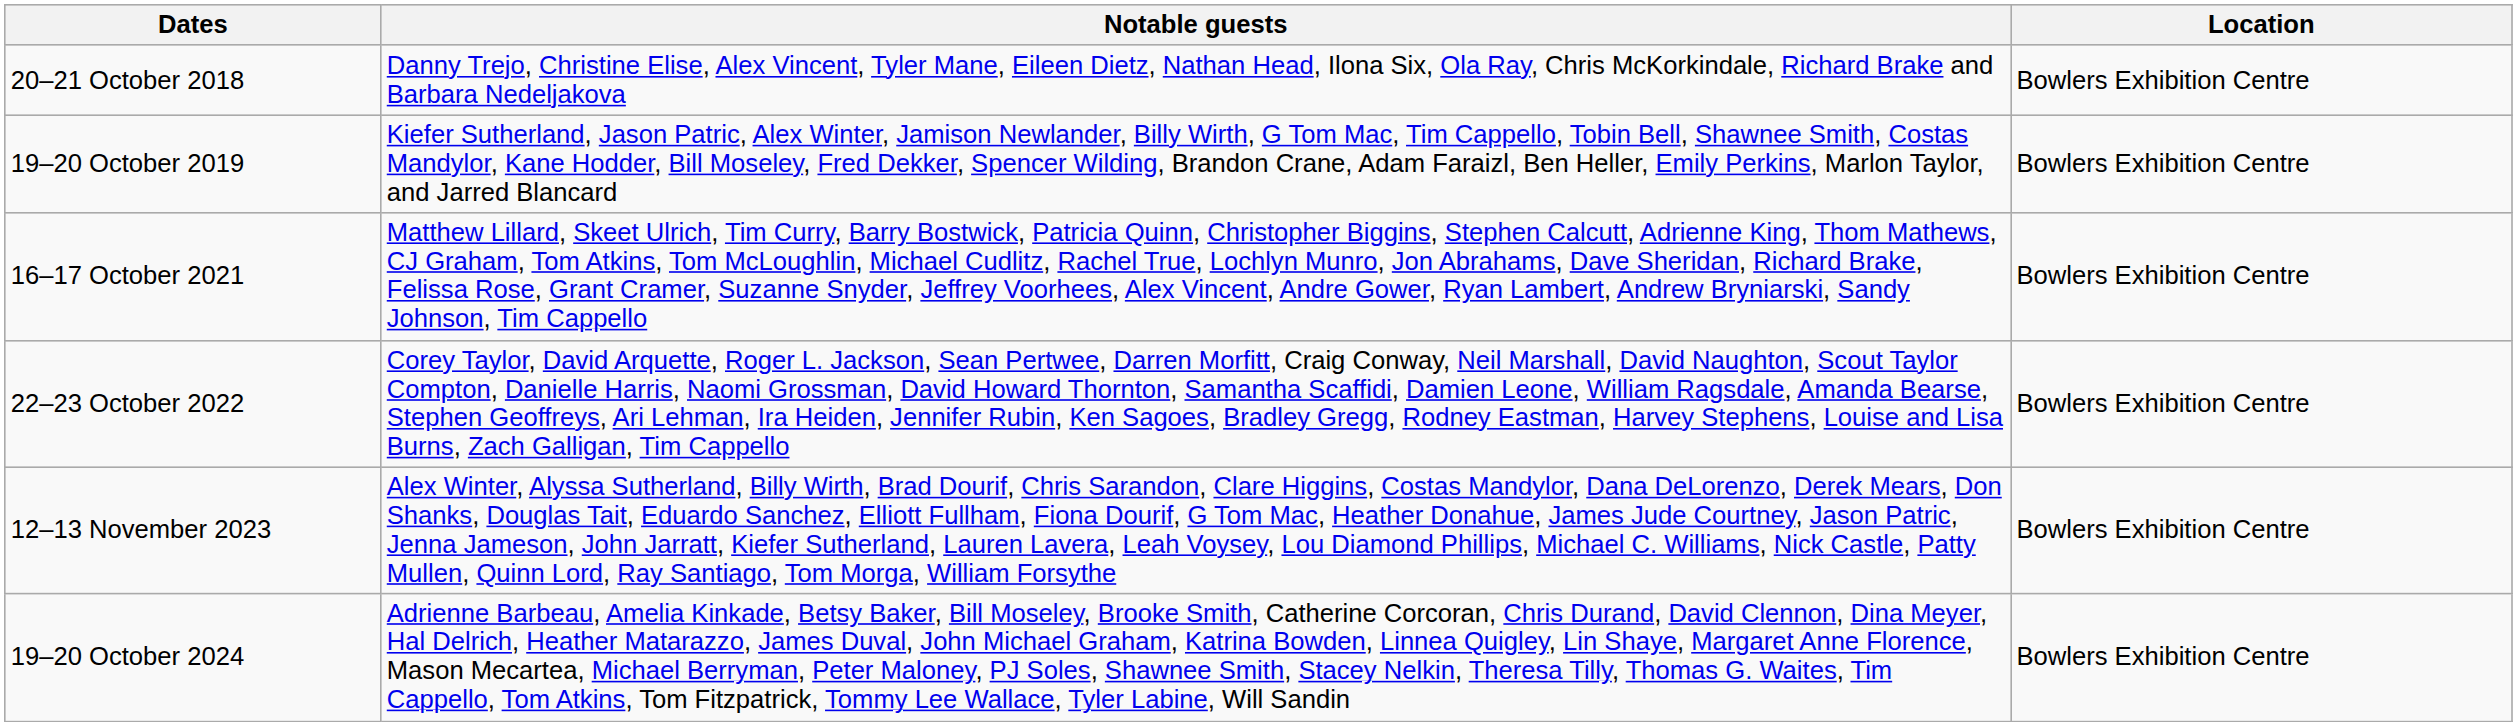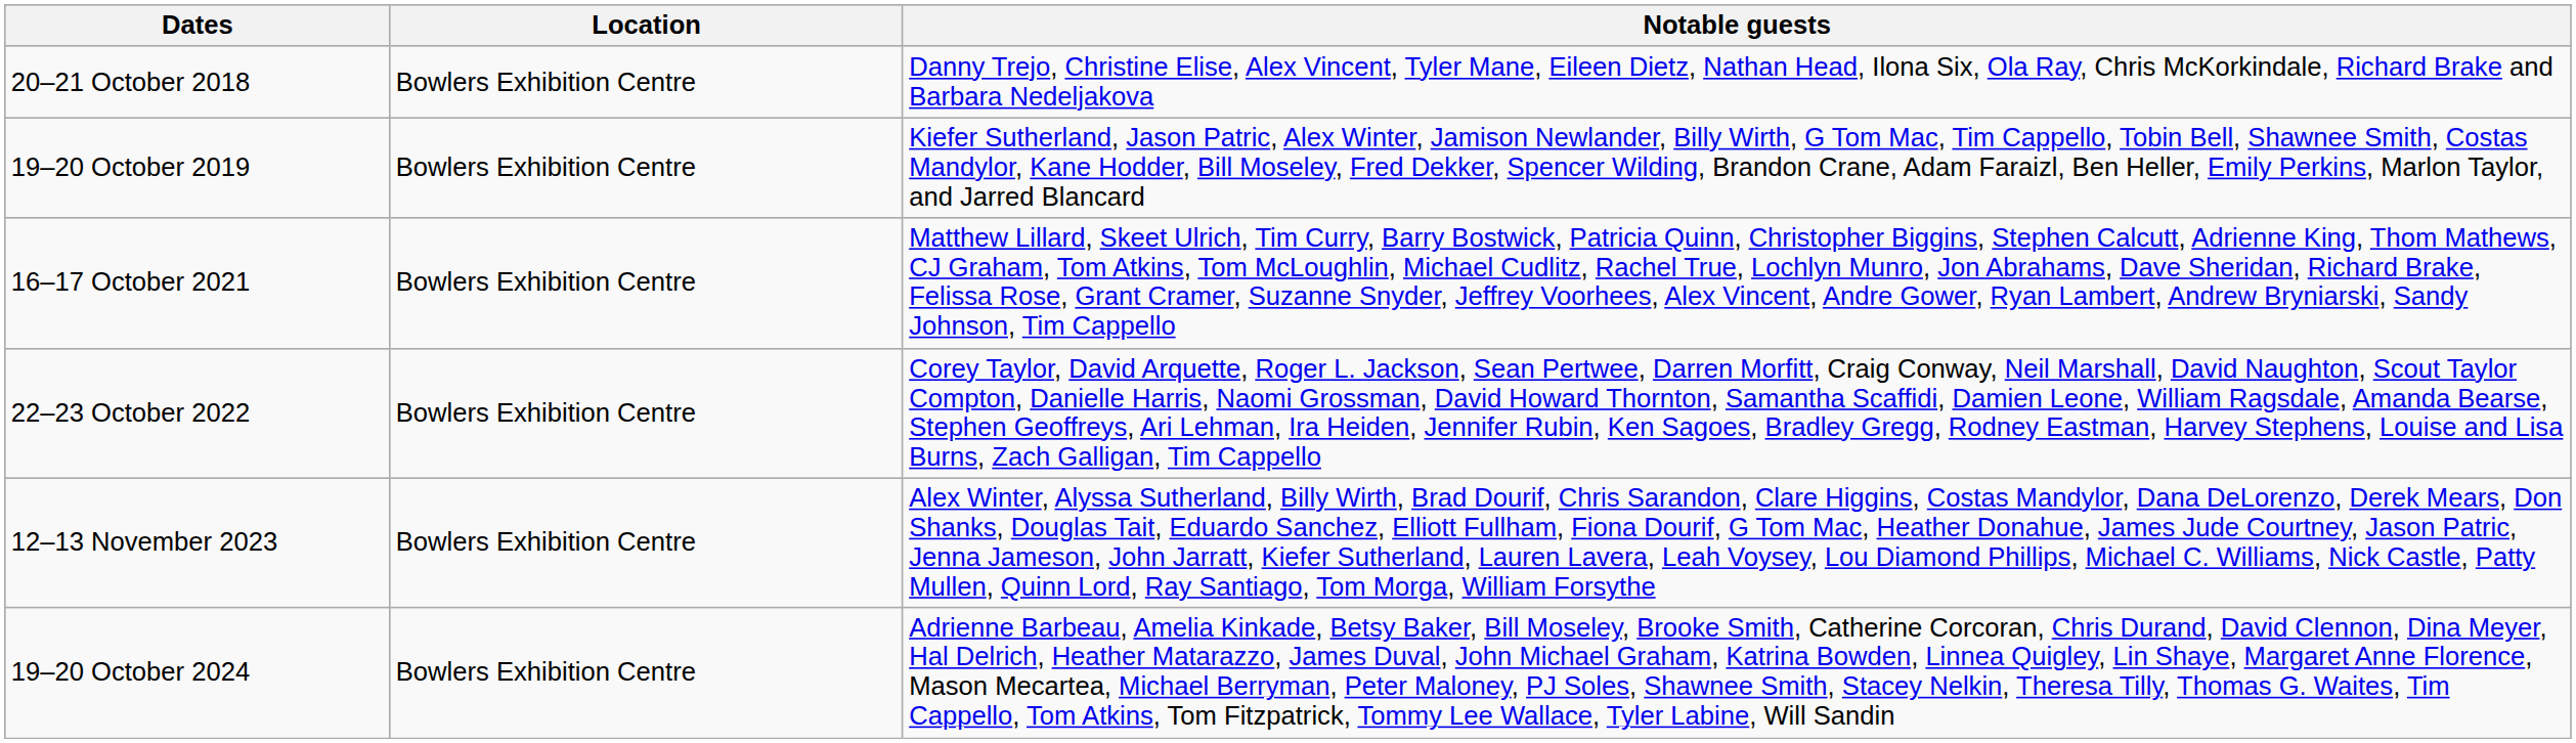 <table class="wikitable">
 <tr>
 <th style="width:15%;">Dates</th>
+<th style="width:20%;">Location</th>
 <th style="width:65%;">Notable guests</th>
-<th style="width:20%;">Location</th>
 </tr>
 <tr>
 <td>20–21 October 2018</td>
+<td>Bowlers Exhibition Centre</td>
 <td><a href='#'>Danny Trejo</a>, <a href='#'>Christine Elise</a>, <a href='#'>Alex Vincent</a>, <a href='#'>Tyler Mane</a>, <a href='#'>Eileen Dietz</a>, <a href='#'>Nathan Head</a>, Ilona Six, <a href='#'>Ola Ray</a>, Chris McKorkindale, <a href='#'>Richard Brake</a> and <a href='#'>Barbara Nedeljakova</a></td>
-<td>Bowlers Exhibition Centre</td>
 </tr>
 <tr>
 <td>19–20 October 2019</td>
+<td>Bowlers Exhibition Centre</td>
 <td><a href='#'>Kiefer Sutherland</a>, <a href='#'>Jason Patric</a>, <a href='#'>Alex Winter</a>, <a href='#'>Jamison Newlander</a>, <a href='#'>Billy Wirth</a>, <a href='#'>G Tom Mac</a>, <a href='#'>Tim Cappello</a>, <a href='#'>Tobin Bell</a>, <a href='#'>Shawnee Smith</a>, <a href='#'>Costas Mandylor</a>, <a href='#'>Kane Hodder</a>, <a href='#'>Bill Moseley</a>, <a href='#'>Fred Dekker</a>, <a href='#'>Spencer Wilding</a>, Brandon Crane, Adam Faraizl, Ben Heller, <a href='#'>Emily Perkins</a>, Marlon Taylor, and Jarred Blancard</td>
-<td>Bowlers Exhibition Centre</td>
 </tr>
 <tr>
 <td>16–17 October 2021</td>
+<td>Bowlers Exhibition Centre</td>
 <td><a href='#'>Matthew Lillard</a>, <a href='#'>Skeet Ulrich</a>, <a href='#'>Tim Curry</a>, <a href='#'>Barry Bostwick</a>, <a href='#'>Patricia Quinn</a>, <a href='#'>Christopher Biggins</a>, <a href='#'>Stephen Calcutt</a>, <a href='#'>Adrienne King</a>, <a href='#'>Thom Mathews</a>, <a href='#'>CJ Graham</a>, <a href='#'>Tom Atkins</a>, <a href='#'>Tom McLoughlin</a>, <a href='#'>Michael Cudlitz</a>, <a href='#'>Rachel True</a>, <a href='#'>Lochlyn Munro</a>, <a href='#'>Jon Abrahams</a>, <a href='#'>Dave Sheridan</a>, <a href='#'>Richard Brake</a>, <a href='#'>Felissa Rose</a>, <a href='#'>Grant Cramer</a>, <a href='#'>Suzanne Snyder</a>, <a href='#'>Jeffrey Voorhees</a>, <a href='#'>Alex Vincent</a>, <a href='#'>Andre Gower</a>, <a href='#'>Ryan Lambert</a>, <a href='#'>Andrew Bryniarski</a>, <a href='#'>Sandy Johnson</a>, <a href='#'>Tim Cappello</a></td>
-<td>Bowlers Exhibition Centre</td>
 </tr>
 <tr>
 <td>22–23 October 2022</td>
+<td>Bowlers Exhibition Centre</td>
 <td><a href='#'>Corey Taylor</a>, <a href='#'>David Arquette</a>, <a href='#'>Roger L. Jackson</a>, <a href='#'>Sean Pertwee</a>, <a href='#'>Darren Morfitt</a>, Craig Conway, <a href='#'>Neil Marshall</a>, <a href='#'>David Naughton</a>, <a href='#'>Scout Taylor Compton</a>, <a href='#'>Danielle Harris</a>, <a href='#'>Naomi Grossman</a>, <a href='#'>David Howard Thornton</a>, <a href='#'>Samantha Scaffidi</a>, <a href='#'>Damien Leone</a>, <a href='#'>William Ragsdale</a>, <a href='#'>Amanda Bearse</a>, <a href='#'>Stephen Geoffreys</a>, <a href='#'>Ari Lehman</a>, <a href='#'>Ira Heiden</a>, <a href='#'>Jennifer Rubin</a>, <a href='#'>Ken Sagoes</a>, <a href='#'>Bradley Gregg</a>, <a href='#'>Rodney Eastman</a>, <a href='#'>Harvey Stephens</a>, <a href='#'>Louise and Lisa Burns</a>, <a href='#'>Zach Galligan</a>, <a href='#'>Tim Cappello</a></td>
-<td>Bowlers Exhibition Centre</td>
 </tr>
 <tr>
 <td>12–13 November 2023</td>
+<td>Bowlers Exhibition Centre</td>
 <td><a href='#'>Alex Winter</a>, <a href='#'>Alyssa Sutherland</a>, <a href='#'>Billy Wirth</a>, <a href='#'>Brad Dourif</a>, <a href='#'>Chris Sarandon</a>, <a href='#'>Clare Higgins</a>, <a href='#'>Costas Mandylor</a>, <a href='#'>Dana DeLorenzo</a>, <a href='#'>Derek Mears</a>, <a href='#'>Don Shanks</a>, <a href='#'>Douglas Tait</a>, <a href='#'>Eduardo Sanchez</a>, <a href='#'>Elliott Fullham</a>, <a href='#'>Fiona Dourif</a>, <a href='#'>G Tom Mac</a>, <a href='#'>Heather Donahue</a>, <a href='#'>James Jude Courtney</a>, <a href='#'>Jason Patric</a>, <a href='#'>Jenna Jameson</a>, <a href='#'>John Jarratt</a>, <a href='#'>Kiefer Sutherland</a>, <a href='#'>Lauren Lavera</a>, <a href='#'>Leah Voysey</a>, <a href='#'>Lou Diamond Phillips</a>, <a href='#'>Michael C. Williams</a>, <a href='#'>Nick Castle</a>, <a href='#'>Patty Mullen</a>, <a href='#'>Quinn Lord</a>, <a href='#'>Ray Santiago</a>, <a href='#'>Tom Morga</a>, <a href='#'>William Forsythe</a></td>
-<td>Bowlers Exhibition Centre</td>
 </tr>
 <tr>
 <td>19–20 October 2024</td>
+<td>Bowlers Exhibition Centre</td>
 <td><a href='#'>Adrienne Barbeau</a>, <a href='#'>Amelia Kinkade</a>, <a href='#'>Betsy Baker</a>, <a href='#'>Bill Moseley</a>, <a href='#'>Brooke Smith</a>, Catherine Corcoran, <a href='#'>Chris Durand</a>, <a href='#'>David Clennon</a>, <a href='#'>Dina Meyer</a>, <a href='#'>Hal Delrich</a>, <a href='#'>Heather Matarazzo</a>, <a href='#'>James Duval</a>, <a href='#'>John Michael Graham</a>, <a href='#'>Katrina Bowden</a>, <a href='#'>Linnea Quigley</a>, <a href='#'>Lin Shaye</a>, <a href='#'>Margaret Anne Florence</a>, Mason Mecartea, <a href='#'>Michael Berryman</a>, <a href='#'>Peter Maloney</a>, <a href='#'>PJ Soles</a>, <a href='#'>Shawnee Smith</a>, <a href='#'>Stacey Nelkin</a>, <a href='#'>Theresa Tilly</a>, <a href='#'>Thomas G. Waites</a>, <a href='#'>Tim Cappello</a>, <a href='#'>Tom Atkins</a>, Tom Fitzpatrick, <a href='#'>Tommy Lee Wallace</a>, <a href='#'>Tyler Labine</a>, Will Sandin</td>
-<td>Bowlers Exhibition Centre</td>
 </tr>
 </table>
